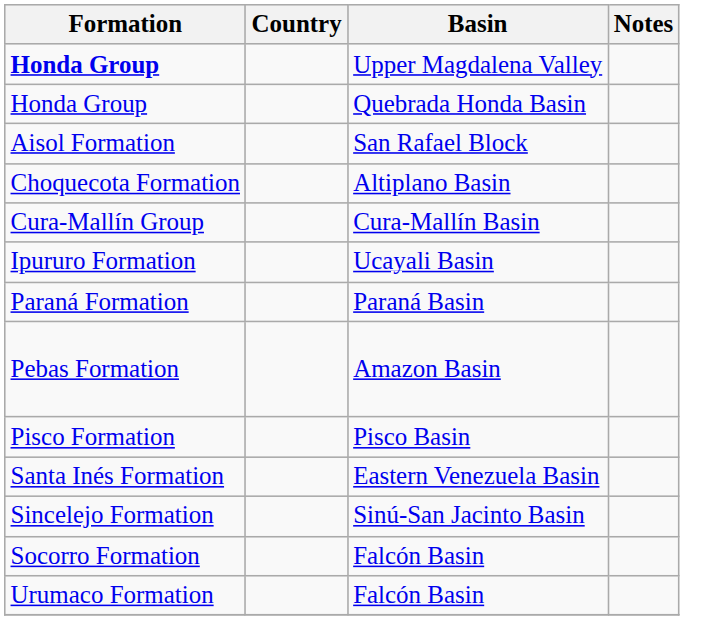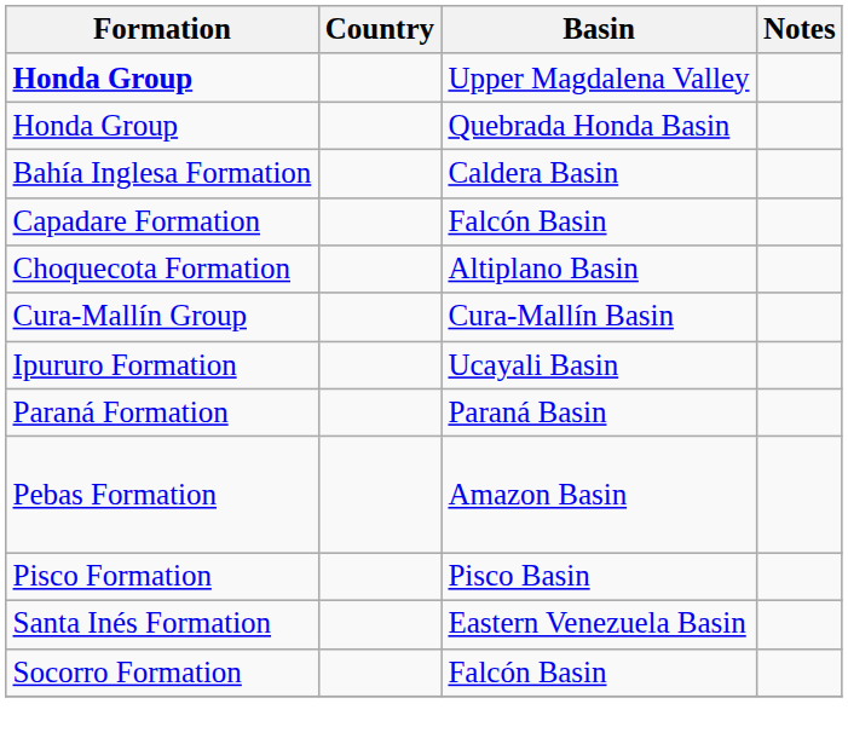 <table class="wikitable sortable">
 <tr>
 <th>Formation<br></th>
 <th>Country</th>
 <th>Basin</th>
 <th class=unsortable>Notes</th>
 </tr>
 <tr>
 <td><strong><a href='#'>Honda Group</a></strong></td>
 <td></td>
 <td><a href='#'>Upper Magdalena Valley</a></td>
 <td></td>
 </tr>
 <tr>
 <td><a href='#'>Honda Group</a></td>
 <td></td>
 <td><a href='#'>Quebrada Honda Basin</a></td>
 <td></td>
 </tr>
 <tr>
-<td><a href='#'>Aisol Formation</a></td>
+<td><a href='#'>Bahía Inglesa Formation</a></td>
 <td></td>
-<td><a href='#'>San Rafael Block</a></td>
+<td><a href='#'>Caldera Basin</a></td>
+<td></td>
+</tr>
+<tr>
+<td><a href='#'>Capadare Formation</a></td>
+<td></td>
+<td><a href='#'>Falcón Basin</a></td>
 <td></td>
 </tr>
 <tr>
 <td><a href='#'>Choquecota Formation</a></td>
 <td></td>
 <td><a href='#'>Altiplano Basin</a></td>
 <td></td>
 </tr>
 <tr>
 <td><a href='#'>Cura-Mallín Group</a></td>
 <td></td>
 <td><a href='#'>Cura-Mallín Basin</a></td>
 <td></td>
 </tr>
 <tr>
 <td><a href='#'>Ipururo Formation</a></td>
 <td></td>
 <td><a href='#'>Ucayali Basin</a></td>
 <td></td>
 </tr>
 <tr>
 <td><a href='#'>Paraná Formation</a></td>
 <td></td>
 <td><a href='#'>Paraná Basin</a></td>
 <td></td>
 </tr>
 <tr>
 <td><a href='#'>Pebas Formation</a></td>
 <td><br><br><br></td>
 <td><a href='#'>Amazon Basin</a></td>
 <td></td>
 </tr>
 <tr>
 <td><a href='#'>Pisco Formation</a></td>
 <td></td>
 <td><a href='#'>Pisco Basin</a></td>
 <td></td>
 </tr>
 <tr>
 <td><a href='#'>Santa Inés Formation</a></td>
 <td></td>
 <td><a href='#'>Eastern Venezuela Basin</a></td>
 <td></td>
 </tr>
 <tr>
-<td><a href='#'>Sincelejo Formation</a></td>
-<td></td>
-<td><a href='#'>Sinú-San Jacinto Basin</a></td>
-<td></td>
-</tr>
-<tr>
 <td><a href='#'>Socorro Formation</a></td>
-<td></td>
-<td><a href='#'>Falcón Basin</a></td>
-<td></td>
-</tr>
-<tr>
-<td><a href='#'>Urumaco Formation</a></td>
 <td></td>
 <td><a href='#'>Falcón Basin</a></td>
 <td></td>
 </tr>
 <tr>
 </tr>
 </table>
